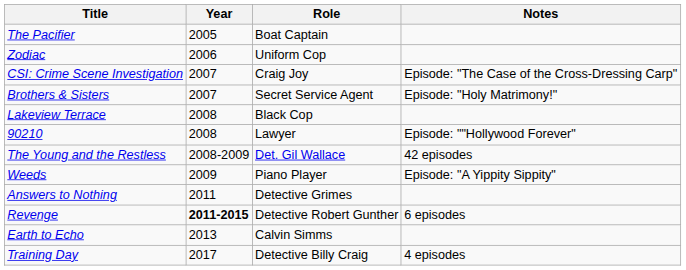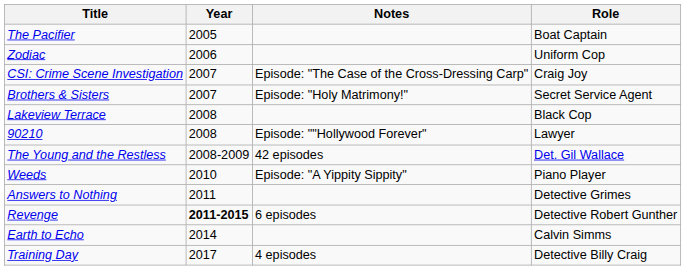 <table class="wikitable">
 <tr>
 <th>Title</th>
 <th>Year</th>
+<th>Notes</th>
 <th>Role</th>
-<th>Notes</th>
 </tr>
 <tr>
 <td><em><a href='#'>The Pacifier</a></em></td>
 <td>2005</td>
+<td></td>
 <td>Boat Captain</td>
-<td></td>
 </tr>
 <tr>
 <td><em><a href='#'>Zodiac</a></em></td>
 <td>2006</td>
+<td></td>
 <td>Uniform Cop</td>
-<td></td>
 </tr>
 <tr>
 <td><em><a href='#'>CSI: Crime Scene Investigation</a></em></td>
 <td>2007</td>
+<td>Episode: "The Case of the Cross-Dressing Carp"</td>
 <td>Craig Joy</td>
-<td>Episode: "The Case of the Cross-Dressing Carp"</td>
 </tr>
 <tr>
 <td><em><a href='#'>Brothers & Sisters</a></em></td>
 <td>2007</td>
+<td>Episode: "Holy Matrimony!"</td>
 <td>Secret Service Agent</td>
-<td>Episode: "Holy Matrimony!"</td>
 </tr>
 <tr>
 <td><em><a href='#'>Lakeview Terrace</a></em></td>
 <td>2008</td>
+<td></td>
 <td>Black Cop</td>
-<td></td>
 </tr>
 <tr>
 <td><em><a href='#'>90210</a></em></td>
 <td>2008</td>
+<td>Episode: ""Hollywood Forever"</td>
 <td>Lawyer</td>
-<td>Episode: ""Hollywood Forever"</td>
 </tr>
 <tr>
 <td><em><a href='#'>The Young and the Restless</a></em></td>
 <td>2008-2009</td>
+<td>42 episodes</td>
 <td><a href='#'>Det. Gil Wallace</a></td>
-<td>42 episodes</td>
 </tr>
 <tr>
 <td><em><a href='#'>Weeds</a></em></td>
-<td>2009</td>
+<td>2010</td>
+<td>Episode: "A Yippity Sippity"</td>
 <td>Piano Player</td>
-<td>Episode: "A Yippity Sippity"</td>
 </tr>
 <tr>
 <td><em><a href='#'>Answers to Nothing</a></em></td>
 <td>2011</td>
+<td></td>
 <td>Detective Grimes</td>
-<td></td>
 </tr>
 <tr>
 <td><em><a href='#'>Revenge</a></em></td>
 <td><strong>2011-2015</strong></td>
+<td>6 episodes</td>
 <td>Detective Robert Gunther</td>
-<td>6 episodes</td>
 </tr>
 <tr>
 <td><em><a href='#'>Earth to Echo</a></em></td>
-<td>2013</td>
+<td>2014</td>
+<td></td>
 <td>Calvin Simms</td>
-<td></td>
 </tr>
 <tr>
 <td><em><a href='#'>Training Day</a></em></td>
 <td>2017</td>
+<td>4 episodes</td>
 <td>Detective Billy Craig</td>
-<td>4 episodes</td>
 </tr>
 </table>
